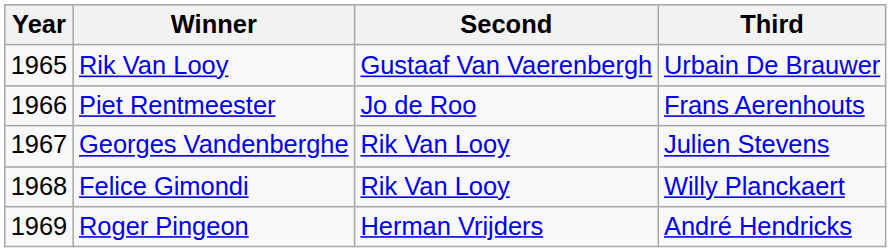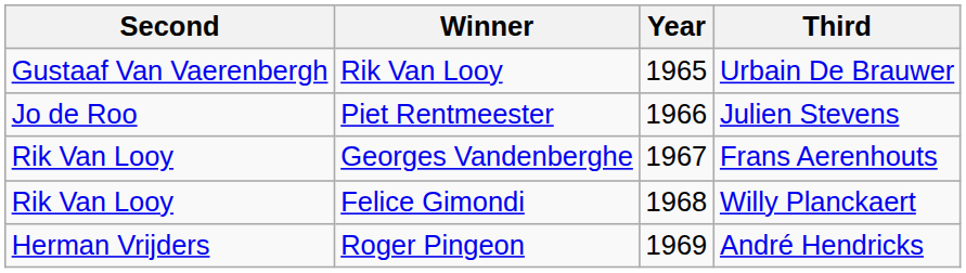 <table class="wikitable">
 <tr>
+<th>Second</th>
+<th>Winner</th>
 <th>Year</th>
-<th>Winner</th>
-<th>Second</th>
 <th>Third</th>
 </tr>
 <tr>
+<td> <a href='#'>Gustaaf Van Vaerenbergh</a></td>
+<td> <a href='#'>Rik Van Looy</a></td>
 <td>1965</td>
-<td> <a href='#'>Rik Van Looy</a></td>
-<td> <a href='#'>Gustaaf Van Vaerenbergh</a></td>
 <td> <a href='#'>Urbain De Brauwer</a></td>
 </tr>
 <tr>
+<td> <a href='#'>Jo de Roo</a></td>
+<td> <a href='#'>Piet Rentmeester</a></td>
 <td>1966</td>
-<td> <a href='#'>Piet Rentmeester</a></td>
-<td> <a href='#'>Jo de Roo</a></td>
+<td> <a href='#'>Julien Stevens</a></td>
+</tr>
+<tr>
+<td> <a href='#'>Rik Van Looy</a></td>
+<td> <a href='#'>Georges Vandenberghe</a></td>
+<td>1967</td>
 <td> <a href='#'>Frans Aerenhouts</a></td>
 </tr>
 <tr>
-<td>1967</td>
-<td> <a href='#'>Georges Vandenberghe</a></td>
 <td> <a href='#'>Rik Van Looy</a></td>
-<td> <a href='#'>Julien Stevens</a></td>
-</tr>
-<tr>
+<td> <a href='#'>Felice Gimondi</a></td>
 <td>1968</td>
-<td> <a href='#'>Felice Gimondi</a></td>
-<td> <a href='#'>Rik Van Looy</a></td>
 <td> <a href='#'>Willy Planckaert</a></td>
 </tr>
 <tr>
+<td> <a href='#'>Herman Vrijders</a></td>
+<td> <a href='#'>Roger Pingeon</a></td>
 <td>1969</td>
-<td> <a href='#'>Roger Pingeon</a></td>
-<td> <a href='#'>Herman Vrijders</a></td>
 <td> <a href='#'>André Hendricks</a></td>
 </tr>
 </table>
